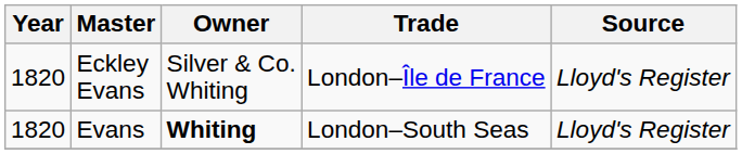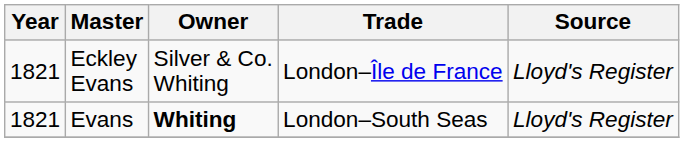 <table class="sortable wikitable">
 <tr>
 <th>Year</th>
 <th>Master</th>
 <th>Owner</th>
 <th>Trade</th>
 <th>Source</th>
 </tr>
 <tr>
-<td>1820</td>
+<td>1821</td>
 <td>Eckley<br>Evans</td>
 <td>Silver & Co.<br>Whiting</td>
 <td>London–<a href='#'>Île de France</a></td>
 <td><em>Lloyd's Register</em></td>
 </tr>
 <tr>
-<td>1820</td>
+<td>1821</td>
 <td>Evans</td>
 <td><strong>Whiting</strong></td>
 <td>London–South Seas</td>
 <td><em>Lloyd's Register</em></td>
 </tr>
 <tr>
 </tr>
 </table>
